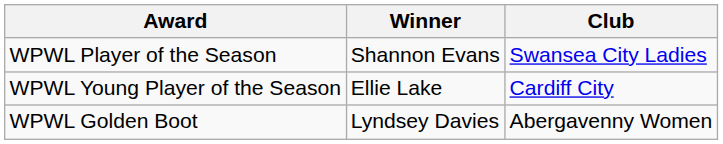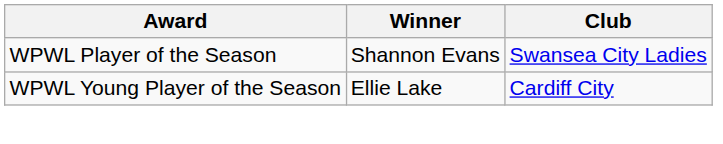 <table class="wikitable">
 <tr>
 <th>Award</th>
 <th>Winner</th>
 <th>Club</th>
 </tr>
 <tr>
 <td>WPWL Player of the Season</td>
 <td>Shannon Evans</td>
 <td><a href='#'>Swansea City Ladies</a></td>
 </tr>
 <tr>
 <td>WPWL Young Player of the Season</td>
 <td>Ellie Lake</td>
 <td><a href='#'>Cardiff City</a></td>
 </tr>
-<tr>
-<td>WPWL Golden Boot</td>
-<td>Lyndsey Davies</td>
-<td>Abergavenny Women</td>
-</tr>
 </table>
